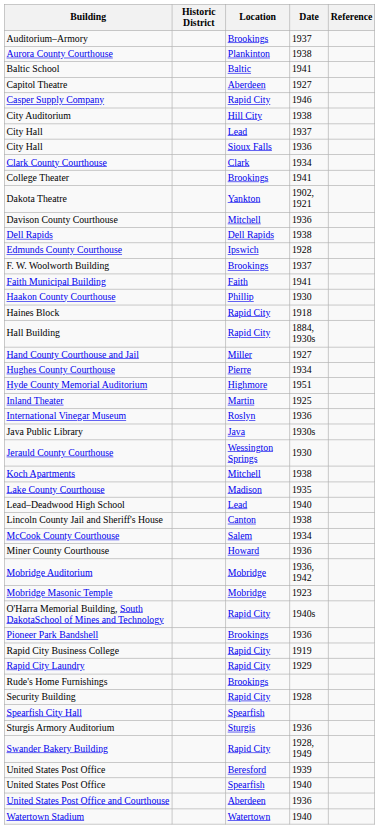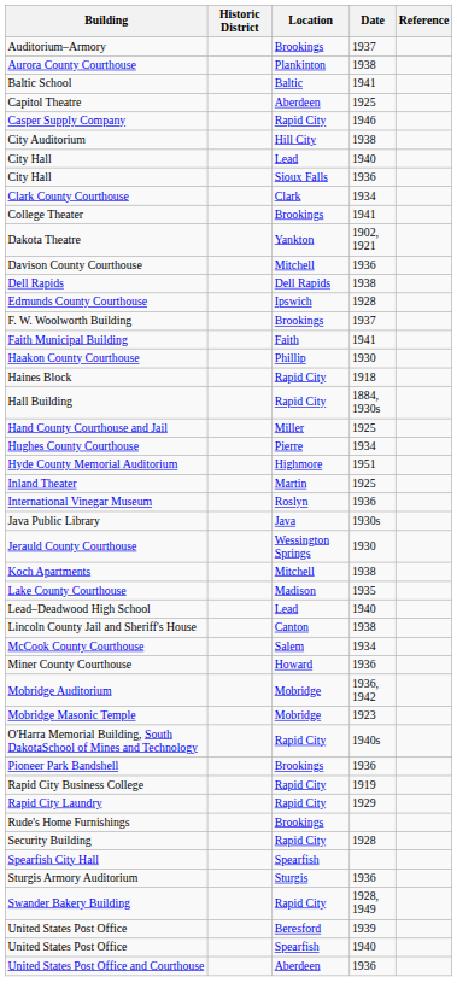 <table class="wikitable sortable">
 <tr>
 <th>Building</th>
 <th>Historic District</th>
 <th>Location</th>
 <th>Date</th>
 <th>Reference</th>
 </tr>
 <tr>
 <td>Auditorium–Armory</td>
 <td></td>
 <td><a href='#'>Brookings</a></td>
 <td>1937</td>
 <td></td>
 </tr>
 <tr>
 <td><a href='#'>Aurora County Courthouse</a></td>
 <td></td>
 <td><a href='#'>Plankinton</a></td>
 <td>1938</td>
 <td></td>
 </tr>
 <tr>
 <td>Baltic School</td>
 <td></td>
 <td><a href='#'>Baltic</a></td>
 <td>1941</td>
 <td></td>
 </tr>
 <tr>
 <td>Capitol Theatre</td>
 <td></td>
 <td><a href='#'>Aberdeen</a></td>
-<td>1927</td>
+<td>1925</td>
 <td></td>
 </tr>
 <tr>
 <td><a href='#'>Casper Supply Company</a></td>
 <td></td>
 <td><a href='#'>Rapid City</a></td>
 <td>1946</td>
 <td></td>
 </tr>
 <tr>
 <td>City Auditorium</td>
 <td></td>
 <td><a href='#'>Hill City</a></td>
 <td>1938</td>
 <td></td>
 </tr>
 <tr>
 <td>City Hall</td>
 <td></td>
 <td><a href='#'>Lead</a></td>
-<td>1937</td>
+<td>1940</td>
 <td></td>
 </tr>
 <tr>
 <td>City Hall</td>
 <td></td>
 <td><a href='#'>Sioux Falls</a></td>
 <td>1936</td>
 <td></td>
 </tr>
 <tr>
 <td><a href='#'>Clark County Courthouse</a></td>
 <td></td>
 <td><a href='#'>Clark</a></td>
 <td>1934</td>
 <td></td>
 </tr>
 <tr>
 <td>College Theater</td>
 <td></td>
 <td><a href='#'>Brookings</a></td>
 <td>1941</td>
 <td></td>
 </tr>
 <tr>
 <td>Dakota Theatre</td>
 <td></td>
 <td><a href='#'>Yankton</a></td>
 <td>1902, 1921</td>
 <td></td>
 </tr>
 <tr>
 <td>Davison County Courthouse</td>
 <td></td>
 <td><a href='#'>Mitchell</a></td>
 <td>1936</td>
 <td></td>
 </tr>
 <tr>
 <td><a href='#'>Dell Rapids</a></td>
 <td></td>
 <td><a href='#'>Dell Rapids</a></td>
 <td>1938</td>
 <td></td>
 </tr>
 <tr>
 <td><a href='#'>Edmunds County Courthouse</a></td>
 <td></td>
 <td><a href='#'>Ipswich</a></td>
 <td>1928</td>
 <td></td>
 </tr>
 <tr>
 <td>F. W. Woolworth Building</td>
 <td></td>
 <td><a href='#'>Brookings</a></td>
 <td>1937</td>
 <td></td>
 </tr>
 <tr>
 <td><a href='#'>Faith Municipal Building</a></td>
 <td></td>
 <td><a href='#'>Faith</a></td>
 <td>1941</td>
 <td></td>
 </tr>
 <tr>
 <td><a href='#'>Haakon County Courthouse</a></td>
 <td></td>
 <td><a href='#'>Phillip</a></td>
 <td>1930</td>
 <td></td>
 </tr>
 <tr>
 <td>Haines Block</td>
 <td></td>
 <td><a href='#'>Rapid City</a></td>
 <td>1918</td>
 <td></td>
 </tr>
 <tr>
 <td>Hall Building</td>
 <td></td>
 <td><a href='#'>Rapid City</a></td>
 <td>1884, 1930s</td>
 <td></td>
 </tr>
 <tr>
 <td><a href='#'>Hand County Courthouse and Jail</a></td>
 <td></td>
 <td><a href='#'>Miller</a></td>
-<td>1927</td>
+<td>1925</td>
 <td></td>
 </tr>
 <tr>
 <td><a href='#'>Hughes County Courthouse</a></td>
 <td></td>
 <td><a href='#'>Pierre</a></td>
 <td>1934</td>
 <td></td>
 </tr>
 <tr>
 <td><a href='#'>Hyde County Memorial Auditorium</a></td>
 <td></td>
 <td><a href='#'>Highmore</a></td>
 <td>1951</td>
 <td></td>
 </tr>
 <tr>
 <td><a href='#'>Inland Theater</a></td>
 <td></td>
 <td><a href='#'>Martin</a></td>
 <td>1925</td>
 <td></td>
 </tr>
 <tr>
 <td><a href='#'>International Vinegar Museum</a></td>
 <td></td>
 <td><a href='#'>Roslyn</a></td>
 <td>1936</td>
 <td></td>
 </tr>
 <tr>
 <td>Java Public Library</td>
 <td></td>
 <td><a href='#'>Java</a></td>
 <td>1930s</td>
 <td></td>
 </tr>
 <tr>
 <td><a href='#'>Jerauld County Courthouse</a></td>
 <td></td>
 <td><a href='#'>Wessington Springs</a></td>
 <td>1930</td>
 <td></td>
 </tr>
 <tr>
 <td><a href='#'>Koch Apartments</a></td>
 <td></td>
 <td><a href='#'>Mitchell</a></td>
 <td>1938</td>
 <td></td>
 </tr>
 <tr>
 <td><a href='#'>Lake County Courthouse</a></td>
 <td></td>
 <td><a href='#'>Madison</a></td>
 <td>1935</td>
 <td></td>
 </tr>
 <tr>
 <td>Lead–Deadwood High School</td>
 <td></td>
 <td><a href='#'>Lead</a></td>
 <td>1940</td>
 <td></td>
 </tr>
 <tr>
 <td>Lincoln County Jail and Sheriff's House</td>
 <td></td>
 <td><a href='#'>Canton</a></td>
 <td>1938</td>
 <td></td>
 </tr>
 <tr>
 <td><a href='#'>McCook County Courthouse</a></td>
 <td></td>
 <td><a href='#'>Salem</a></td>
 <td>1934</td>
 <td></td>
 </tr>
 <tr>
 <td>Miner County Courthouse</td>
 <td></td>
 <td><a href='#'>Howard</a></td>
 <td>1936</td>
 <td></td>
 </tr>
 <tr>
 <td><a href='#'>Mobridge Auditorium</a></td>
 <td></td>
 <td><a href='#'>Mobridge</a></td>
 <td>1936, 1942</td>
 <td></td>
 </tr>
 <tr>
 <td><a href='#'>Mobridge Masonic Temple</a></td>
 <td></td>
 <td><a href='#'>Mobridge</a></td>
 <td>1923</td>
 <td></td>
 </tr>
 <tr>
 <td>O'Harra Memorial Building, <a href='#'>South DakotaSchool of Mines and Technology</a></td>
 <td></td>
 <td><a href='#'>Rapid City</a></td>
 <td>1940s</td>
 <td></td>
 </tr>
 <tr>
 <td><a href='#'>Pioneer Park Bandshell</a></td>
 <td></td>
 <td><a href='#'>Brookings</a></td>
 <td>1936</td>
 <td></td>
 </tr>
 <tr>
 <td>Rapid City Business College</td>
 <td></td>
 <td><a href='#'>Rapid City</a></td>
 <td>1919</td>
 <td></td>
 </tr>
 <tr>
 <td><a href='#'>Rapid City Laundry</a></td>
 <td></td>
 <td><a href='#'>Rapid City</a></td>
 <td>1929</td>
 <td></td>
 </tr>
 <tr>
 <td>Rude's Home Furnishings</td>
 <td></td>
 <td><a href='#'>Brookings</a></td>
 <td></td>
 <td></td>
 </tr>
 <tr>
 <td>Security Building</td>
 <td></td>
 <td><a href='#'>Rapid City</a></td>
 <td>1928</td>
 <td></td>
 </tr>
 <tr>
 <td><a href='#'>Spearfish City Hall</a></td>
 <td></td>
 <td><a href='#'>Spearfish</a></td>
 <td></td>
 <td></td>
 </tr>
 <tr>
 <td>Sturgis Armory Auditorium</td>
 <td></td>
 <td><a href='#'>Sturgis</a></td>
 <td>1936</td>
 <td></td>
 </tr>
 <tr>
 <td><a href='#'>Swander Bakery Building</a></td>
 <td></td>
 <td><a href='#'>Rapid City</a></td>
 <td>1928, 1949</td>
 <td></td>
 </tr>
 <tr>
 <td>United States Post Office</td>
 <td></td>
 <td><a href='#'>Beresford</a></td>
 <td>1939</td>
 <td></td>
 </tr>
 <tr>
 <td>United States Post Office</td>
 <td></td>
 <td><a href='#'>Spearfish</a></td>
 <td>1940</td>
 <td></td>
 </tr>
 <tr>
 <td><a href='#'>United States Post Office and Courthouse</a></td>
 <td></td>
 <td><a href='#'>Aberdeen</a></td>
 <td>1936</td>
 <td></td>
 </tr>
-<tr>
-<td><a href='#'>Watertown Stadium</a></td>
-<td></td>
-<td><a href='#'>Watertown</a></td>
-<td>1940</td>
-<td></td>
-</tr>
 </table>
